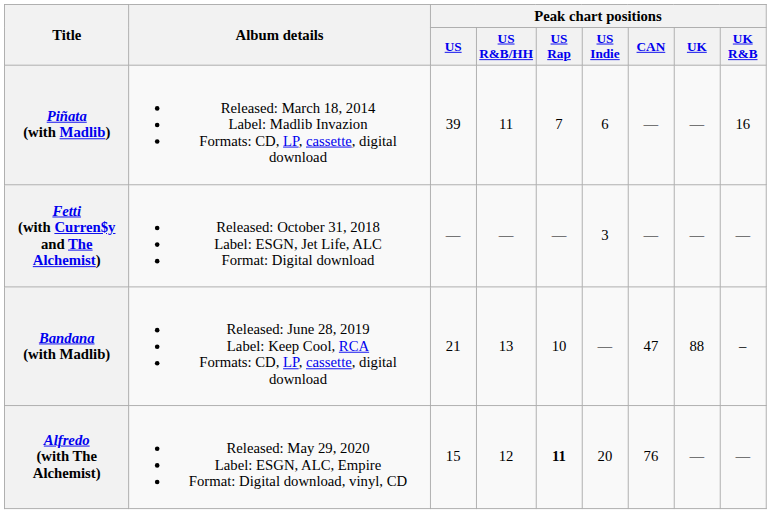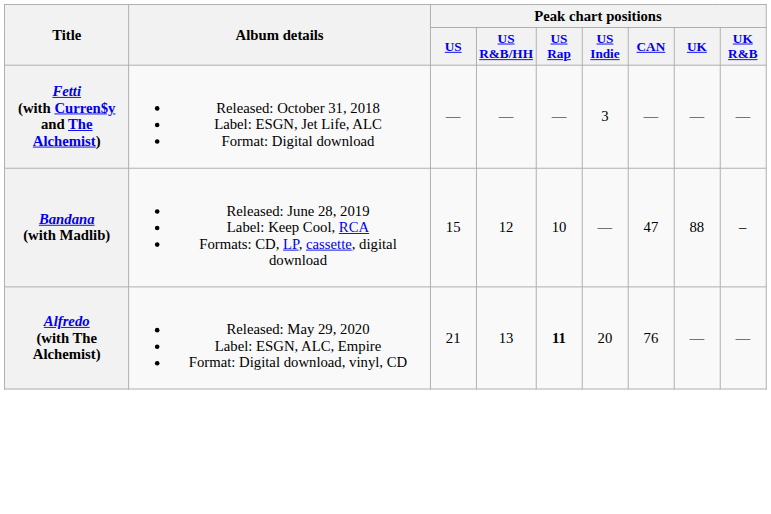 <table class="wikitable plainrowheaders" style="text-align:center;">
 <tr>
 <th scope="col" rowspan="2" style="width:8em;">Title</th>
 <th scope="col" rowspan="2" style="width:20em;">Album details</th>
 <th scope="col" colspan="7">Peak chart positions</th>
 </tr>
 <tr>
 <th scope="col" style="width:3em;font-size:90%;"><a href='#'>US</a><br></th>
 <th scope="col" style="width:3em;font-size:90%;"><a href='#'>US<br>R&B/HH</a><br></th>
 <th scope="col" style="width:3em;font-size:90%;"><a href='#'>US<br>Rap</a><br></th>
 <th scope="col" style="width:3em;font-size:90%;"><a href='#'>US<br>Indie</a><br></th>
 <th scope="col" style="width:3em;font-size:90%;"><a href='#'>CAN</a><br></th>
 <th scope="col" style="width:3em;font-size:90%;"><a href='#'>UK</a><br></th>
 <th scope="col" style="width:3em;font-size:90%;"><a href='#'>UK<br>R&B</a></th>
 </tr>
 <tr>
-<th scope="row"><em><a href='#'>Piñata</a></em><br><span>(with <a href='#'>Madlib</a>)</span></th>
-<td><br><ul><li>Released: March 18, 2014</li><li>Label: Madlib Invazion</li><li>Formats: CD, <a href='#'>LP</a>, <a href='#'>cassette</a>, digital download</li></ul></td>
-<td>39</td>
-<td>11</td>
-<td>7</td>
-<td>6</td>
-<td>—</td>
-<td>— <br></td>
-<td>16<br></td>
-</tr>
-<tr>
 <th scope="row"><em><a href='#'>Fetti</a></em><br><span>(with <a href='#'>Curren$y</a> and <a href='#'>The Alchemist</a>)</span></th>
 <td><br><ul><li>Released: October 31, 2018</li><li>Label: ESGN, Jet Life, ALC</li><li>Format: Digital download</li></ul></td>
 <td>—</td>
 <td>—</td>
 <td>—</td>
 <td>3</td>
 <td>—</td>
 <td>—</td>
 <td>—</td>
 </tr>
 <tr>
 <th scope="row"><em><a href='#'>Bandana</a></em><br><span>(with Madlib)</span></th>
 <td><br><ul><li>Released: June 28, 2019</li><li>Label: Keep Cool, <a href='#'>RCA</a></li><li>Formats: CD, <a href='#'>LP</a>, <a href='#'>cassette</a>, digital download</li></ul></td>
-<td>21</td>
-<td>13</td>
+<td>15</td>
+<td>12</td>
 <td>10</td>
 <td>—</td>
 <td>47</td>
 <td>88<br></td>
 <td>–</td>
 </tr>
 <tr>
 <th scope="row"><em><a href='#'>Alfredo</a></em><br><span>(with The Alchemist)</span></th>
 <td><br><ul><li>Released: May 29, 2020</li><li>Label: ESGN, ALC, Empire</li><li>Format: Digital download, vinyl, CD</li></ul></td>
-<td>15</td>
-<td>12</td>
+<td>21</td>
+<td>13</td>
 <td><strong>11</strong></td>
 <td>20</td>
 <td>76</td>
 <td>—</td>
 <td>—</td>
 </tr>
 </table>
